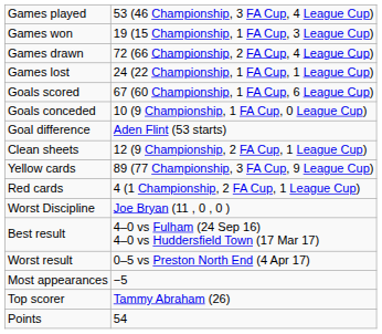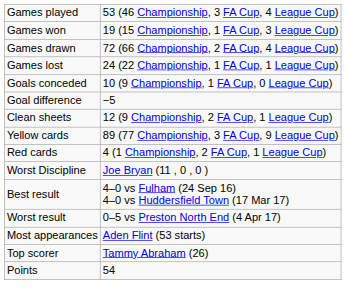 <table class="wikitable">
 <tr>
 <td>Games played</td>
 <td>53 (46 <a href='#'>Championship</a>, 3 <a href='#'>FA Cup</a>, 4 <a href='#'>League Cup</a>)</td>
 </tr>
 <tr>
 <td>Games won</td>
 <td>19 (15 <a href='#'>Championship</a>, 1 <a href='#'>FA Cup</a>, 3 <a href='#'>League Cup</a>)</td>
 </tr>
 <tr>
 <td>Games drawn</td>
 <td>72 (66 <a href='#'>Championship</a>, 2 <a href='#'>FA Cup</a>, 4 <a href='#'>League Cup</a>)</td>
 </tr>
 <tr>
 <td>Games lost</td>
 <td>24 (22 <a href='#'>Championship</a>, 1 <a href='#'>FA Cup</a>, 1 <a href='#'>League Cup</a>)</td>
 </tr>
 <tr>
-<td>Goals scored</td>
-<td>67 (60 <a href='#'>Championship</a>, 1 <a href='#'>FA Cup</a>, 6 <a href='#'>League Cup</a>)</td>
-</tr>
-<tr>
 <td>Goals conceded</td>
 <td>10 (9 <a href='#'>Championship</a>, 1 <a href='#'>FA Cup</a>, 0 <a href='#'>League Cup</a>)</td>
 </tr>
 <tr>
 <td>Goal difference</td>
-<td><a href='#'>Aden Flint</a> (53 starts)</td>
+<td>−5</td>
 </tr>
 <tr>
 <td>Clean sheets</td>
 <td>12 (9 <a href='#'>Championship</a>, 2 <a href='#'>FA Cup</a>, 1 <a href='#'>League Cup</a>)</td>
 </tr>
 <tr>
 <td>Yellow cards</td>
 <td>89 (77 <a href='#'>Championship</a>, 3 <a href='#'>FA Cup</a>, 9 <a href='#'>League Cup</a>)</td>
 </tr>
 <tr>
 <td>Red cards</td>
 <td>4 (1 <a href='#'>Championship</a>, 2 <a href='#'>FA Cup</a>, 1 <a href='#'>League Cup</a>)</td>
 </tr>
 <tr>
 <td>Worst Discipline</td>
 <td><a href='#'>Joe Bryan</a> (11 , 0 , 0 )</td>
 </tr>
 <tr>
 <td>Best result</td>
 <td>4–0 vs <a href='#'>Fulham</a> (24 Sep 16)<br>4–0 vs <a href='#'>Huddersfield Town</a> (17 Mar 17)</td>
 </tr>
 <tr>
 <td>Worst result</td>
 <td>0–5 vs <a href='#'>Preston North End</a> (4 Apr 17)</td>
 </tr>
 <tr>
 <td>Most appearances</td>
-<td>−5</td>
+<td><a href='#'>Aden Flint</a> (53 starts)</td>
 </tr>
 <tr>
 <td>Top scorer</td>
 <td><a href='#'>Tammy Abraham</a> (26)</td>
 </tr>
 <tr>
 <td>Points</td>
 <td>54</td>
 </tr>
 </table>
